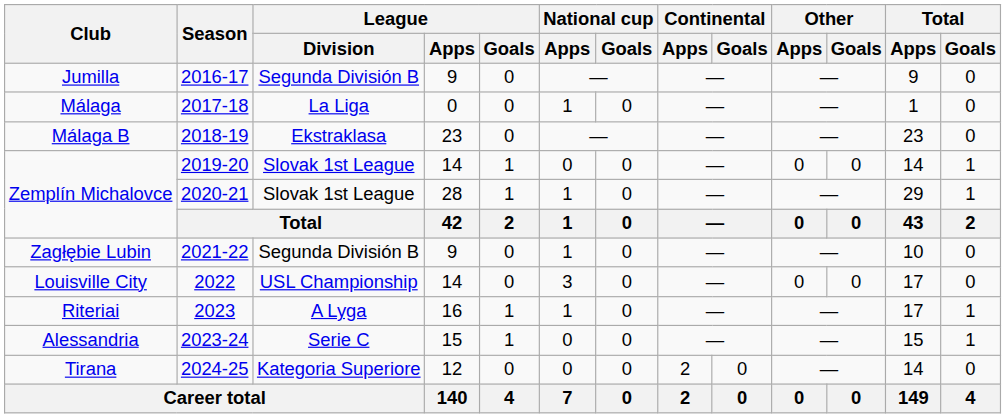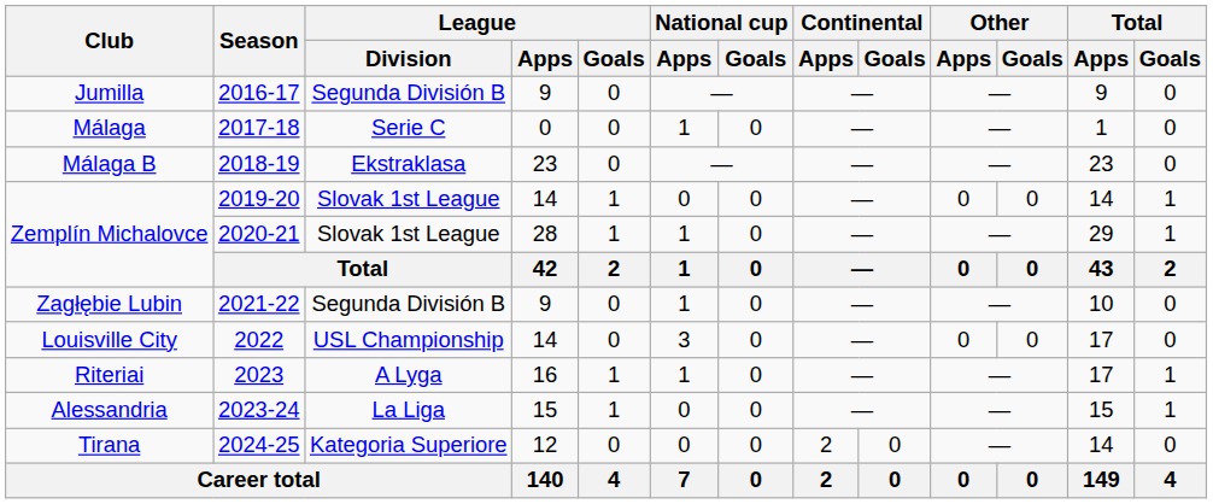 <table class="wikitable" style="text-align: center;">
 <tr>
 <th rowspan="2">Club</th>
 <th rowspan="2">Season</th>
 <th colspan="3">League</th>
 <th colspan="2">National cup</th>
 <th colspan="2">Continental</th>
 <th colspan="2">Other</th>
 <th colspan="2">Total</th>
 </tr>
 <tr>
 <th>Division</th>
 <th>Apps</th>
 <th>Goals</th>
 <th>Apps</th>
 <th>Goals</th>
 <th>Apps</th>
 <th>Goals</th>
 <th>Apps</th>
 <th>Goals</th>
 <th>Apps</th>
 <th>Goals</th>
 </tr>
 <tr>
 <td><a href='#'>Jumilla</a></td>
 <td><a href='#'>2016-17</a></td>
 <td><a href='#'>Segunda División B</a></td>
 <td>9</td>
 <td>0</td>
 <td colspan="2">—</td>
 <td colspan="2">—</td>
 <td colspan="2">—</td>
 <td>9</td>
 <td>0</td>
 </tr>
 <tr>
 <td><a href='#'>Málaga</a></td>
 <td><a href='#'>2017-18</a></td>
-<td><a href='#'>La Liga</a></td>
+<td><a href='#'>Serie C</a></td>
 <td>0</td>
 <td>0</td>
 <td>1</td>
 <td>0</td>
 <td colspan="2">—</td>
 <td colspan="2">—</td>
 <td>1</td>
 <td>0</td>
 </tr>
 <tr>
 <td><a href='#'>Málaga B</a></td>
 <td><a href='#'>2018-19</a></td>
 <td><a href='#'>Ekstraklasa</a></td>
 <td>23</td>
 <td>0</td>
 <td colspan="2">—</td>
 <td colspan="2">—</td>
 <td colspan="2">—</td>
 <td>23</td>
 <td>0</td>
 </tr>
 <tr>
 <td rowspan="3"><a href='#'>Zemplín Michalovce</a></td>
 <td><a href='#'>2019-20</a></td>
 <td><a href='#'>Slovak 1st League</a></td>
 <td>14</td>
 <td>1</td>
 <td>0</td>
 <td>0</td>
 <td colspan="2">—</td>
 <td>0</td>
 <td>0</td>
 <td>14</td>
 <td>1</td>
 </tr>
 <tr>
 <td><a href='#'>2020-21</a></td>
 <td>Slovak 1st League</td>
 <td>28</td>
 <td>1</td>
 <td>1</td>
 <td>0</td>
 <td colspan="2">—</td>
 <td colspan="2">—</td>
 <td>29</td>
 <td>1</td>
 </tr>
 <tr>
 <th colspan="2">Total</th>
 <th>42</th>
 <th>2</th>
 <th>1</th>
 <th>0</th>
 <th colspan="2">—</th>
 <th>0</th>
 <th>0</th>
 <th>43</th>
 <th>2</th>
 </tr>
 <tr>
 <td><a href='#'>Zagłębie Lubin</a></td>
 <td><a href='#'>2021-22</a></td>
 <td>Segunda División B</td>
 <td>9</td>
 <td>0</td>
 <td>1</td>
 <td>0</td>
 <td colspan="2">—</td>
 <td colspan="2">—</td>
 <td>10</td>
 <td>0</td>
 </tr>
 <tr>
 <td><a href='#'>Louisville City</a></td>
 <td><a href='#'>2022</a></td>
 <td><a href='#'>USL Championship</a></td>
 <td>14</td>
 <td>0</td>
 <td>3</td>
 <td>0</td>
 <td colspan="2">—</td>
 <td>0</td>
 <td>0</td>
 <td>17</td>
 <td>0</td>
 </tr>
 <tr>
 <td><a href='#'>Riteriai</a></td>
 <td><a href='#'>2023</a></td>
 <td><a href='#'>A Lyga</a></td>
 <td>16</td>
 <td>1</td>
 <td>1</td>
 <td>0</td>
 <td colspan="2">—</td>
 <td colspan="2">—</td>
 <td>17</td>
 <td>1</td>
 </tr>
 <tr>
 <td><a href='#'>Alessandria</a></td>
 <td><a href='#'>2023-24</a></td>
-<td><a href='#'>Serie C</a></td>
+<td><a href='#'>La Liga</a></td>
 <td>15</td>
 <td>1</td>
 <td>0</td>
 <td>0</td>
 <td colspan="2">—</td>
 <td colspan="2">—</td>
 <td>15</td>
 <td>1</td>
 </tr>
 <tr>
 <td><a href='#'>Tirana</a></td>
 <td><a href='#'>2024-25</a></td>
 <td><a href='#'>Kategoria Superiore</a></td>
 <td>12</td>
 <td>0</td>
 <td>0</td>
 <td>0</td>
 <td>2</td>
 <td>0</td>
 <td colspan="2">—</td>
 <td>14</td>
 <td>0</td>
 </tr>
 <tr>
 <th colspan="3">Career total</th>
 <th>140</th>
 <th>4</th>
 <th>7</th>
 <th>0</th>
 <th>2</th>
 <th>0</th>
 <th>0</th>
 <th>0</th>
 <th>149</th>
 <th>4</th>
 </tr>
 </table>
